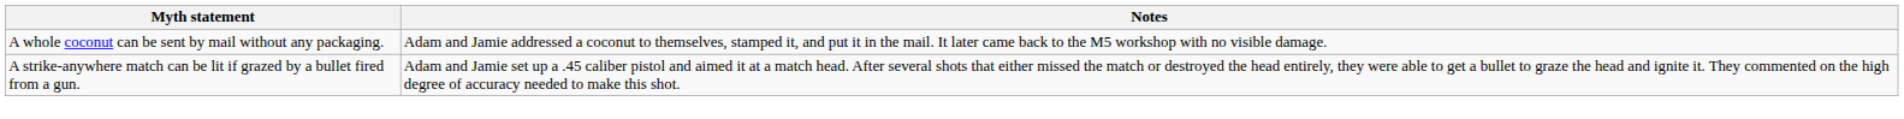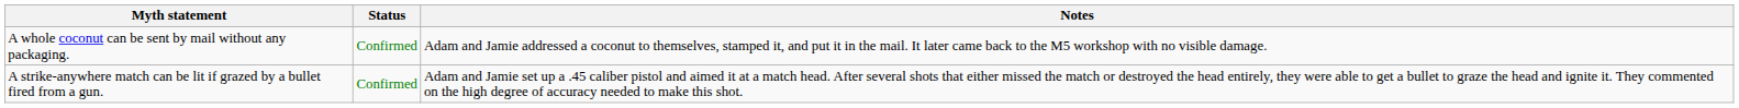 <table class="wikitable plainrowheaders">
 <tr>
 <th>Myth statement</th>
+<th>Status</th>
 <th>Notes</th>
 </tr>
 <tr>
 <td>A whole <a href='#'>coconut</a> can be sent by mail without any packaging.</td>
+<td style="color:green">Confirmed</td>
 <td>Adam and Jamie addressed a coconut to themselves, stamped it, and put it in the mail. It later came back to the M5 workshop with no visible damage.</td>
 </tr>
 <tr>
 <td>A strike-anywhere match can be lit if grazed by a bullet fired from a gun.</td>
+<td style="color:green">Confirmed</td>
 <td>Adam and Jamie set up a .45 caliber pistol and aimed it at a match head. After several shots that either missed the match or destroyed the head entirely, they were able to get a bullet to graze the head and ignite it. They commented on the high degree of accuracy needed to make this shot.</td>
 </tr>
 </table>
